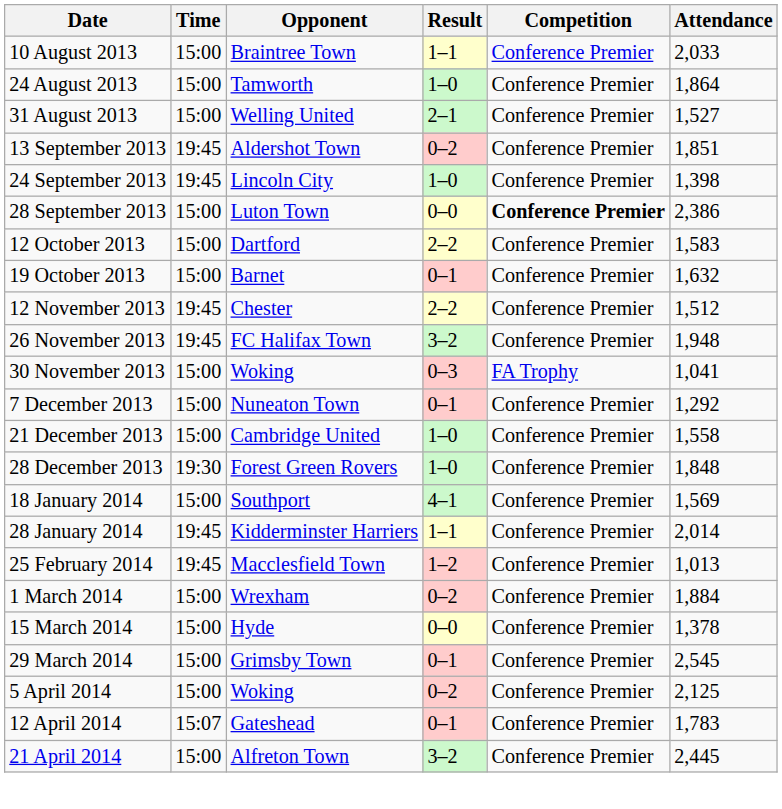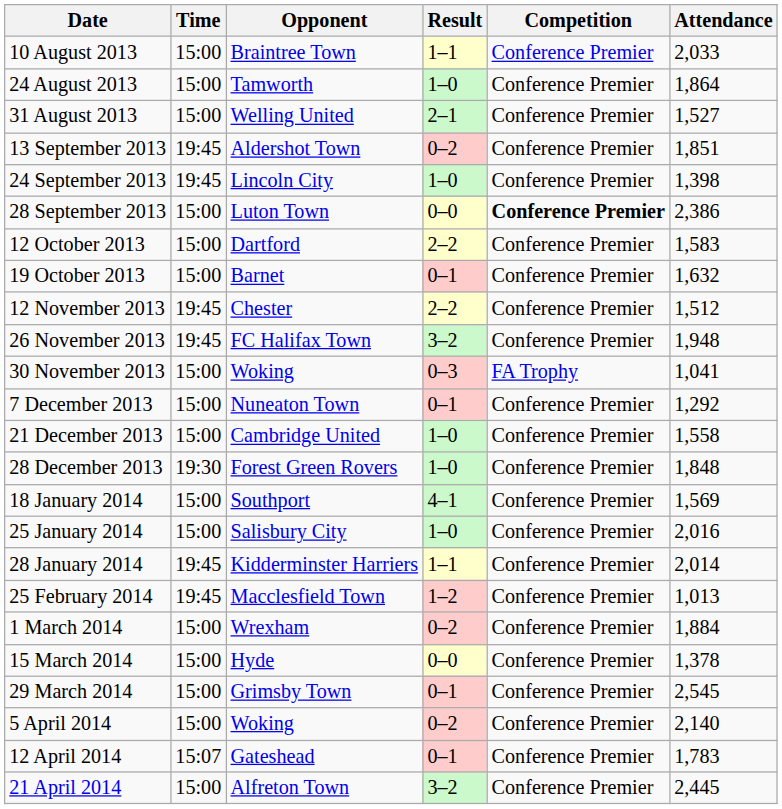 <table class="wikitable sortable defaultcenter col1left col3left col5left">
 <tr>
 <th>Date</th>
 <th>Time</th>
 <th>Opponent</th>
 <th>Result</th>
 <th>Competition</th>
 <th>Attendance</th>
 </tr>
 <tr>
 <td>10 August 2013</td>
 <td>15:00</td>
 <td><a href='#'>Braintree Town</a></td>
 <td style="background-color:#ffc">1–1</td>
 <td><a href='#'>Conference Premier</a></td>
 <td data-sort-value="2033">2,033 </td>
 </tr>
 <tr>
 <td>24 August 2013</td>
 <td>15:00</td>
 <td><a href='#'>Tamworth</a></td>
 <td style="background-color:#ccf9cc">1–0</td>
 <td>Conference Premier</td>
 <td data-sort-value="1864">1,864 </td>
 </tr>
 <tr>
 <td>31 August 2013</td>
 <td>15:00</td>
 <td><a href='#'>Welling United</a></td>
 <td style="background-color:#ccf9cc">2–1</td>
 <td>Conference Premier</td>
 <td data-sort-value="1527">1,527 </td>
 </tr>
 <tr>
 <td>13 September 2013</td>
 <td>19:45</td>
 <td><a href='#'>Aldershot Town</a></td>
 <td style="background-color:#fcc">0–2</td>
 <td>Conference Premier</td>
 <td data-sort-value="1851">1,851 </td>
 </tr>
 <tr>
 <td>24 September 2013</td>
 <td>19:45</td>
 <td><a href='#'>Lincoln City</a></td>
 <td style="background-color:#ccf9cc">1–0</td>
 <td>Conference Premier</td>
 <td data-sort-value="1398">1,398 </td>
 </tr>
 <tr>
 <td>28 September 2013</td>
 <td>15:00</td>
 <td><a href='#'>Luton Town</a></td>
 <td style="background-color:#ffc">0–0</td>
 <td><strong>Conference Premier</strong></td>
 <td data-sort-value="2386">2,386 </td>
 </tr>
 <tr>
 <td>12 October 2013</td>
 <td>15:00</td>
 <td><a href='#'>Dartford</a></td>
 <td style="background-color:#ffc">2–2</td>
 <td>Conference Premier</td>
 <td data-sort-value="1583">1,583 </td>
 </tr>
 <tr>
 <td>19 October 2013</td>
 <td>15:00</td>
 <td><a href='#'>Barnet</a></td>
 <td style="background-color:#fcc">0–1</td>
 <td>Conference Premier</td>
 <td data-sort-value="1632">1,632 </td>
 </tr>
 <tr>
 <td>12 November 2013</td>
 <td>19:45</td>
 <td><a href='#'>Chester</a></td>
 <td style="background-color:#ffc">2–2</td>
 <td>Conference Premier</td>
 <td data-sort-value="1512">1,512 </td>
 </tr>
 <tr>
 <td>26 November 2013</td>
 <td>19:45</td>
 <td><a href='#'>FC Halifax Town</a></td>
 <td style="background-color:#ccf9cc">3–2</td>
 <td>Conference Premier</td>
 <td data-sort-value="1158">1,948 </td>
 </tr>
 <tr>
 <td>30 November 2013</td>
 <td>15:00</td>
 <td><a href='#'>Woking</a></td>
 <td style="background-color:#fcc">0–3</td>
 <td><a href='#'>FA Trophy</a></td>
 <td data-sort-value="1041">1,041 </td>
 </tr>
 <tr>
 <td>7 December 2013</td>
 <td>15:00</td>
 <td><a href='#'>Nuneaton Town</a></td>
 <td style="background-color:#fcc">0–1</td>
 <td>Conference Premier</td>
 <td data-sort-value="1292">1,292 </td>
 </tr>
 <tr>
 <td>21 December 2013</td>
 <td>15:00</td>
 <td><a href='#'>Cambridge United</a></td>
 <td style="background-color:#ccf9cc">1–0</td>
 <td>Conference Premier</td>
 <td data-sort-value="1558">1,558 </td>
 </tr>
 <tr>
 <td>28 December 2013</td>
 <td>19:30</td>
 <td><a href='#'>Forest Green Rovers</a></td>
 <td style="background-color:#ccf9cc">1–0</td>
 <td>Conference Premier</td>
 <td data-sort-value="1848">1,848 </td>
 </tr>
 <tr>
 <td>18 January 2014</td>
 <td>15:00</td>
 <td><a href='#'>Southport</a></td>
 <td style="background-color:#ccf9cc">4–1</td>
 <td>Conference Premier</td>
 <td data-sort-value="1569">1,569 </td>
 </tr>
 <tr>
+<td>25 January 2014</td>
+<td>15:00</td>
+<td><a href='#'>Salisbury City</a></td>
+<td style="background-color:#ccf9cc">1–0</td>
+<td>Conference Premier</td>
+<td data-sort-value="2016">2,016 </td>
+</tr>
+<tr>
 <td>28 January 2014</td>
 <td>19:45</td>
 <td><a href='#'>Kidderminster Harriers</a></td>
 <td style="background-color:#ffc">1–1</td>
 <td>Conference Premier</td>
 <td data-sort-value="2014">2,014 </td>
 </tr>
 <tr>
 <td>25 February 2014</td>
 <td>19:45</td>
 <td><a href='#'>Macclesfield Town</a></td>
 <td style="background-color:#fcc">1–2</td>
 <td>Conference Premier</td>
 <td data-sort-value="1013">1,013 </td>
 </tr>
 <tr>
 <td>1 March 2014</td>
 <td>15:00</td>
 <td><a href='#'>Wrexham</a></td>
 <td style="background-color:#fcc">0–2</td>
 <td>Conference Premier</td>
 <td data-sort-value="1884">1,884 </td>
 </tr>
 <tr>
 <td>15 March 2014</td>
 <td>15:00</td>
 <td><a href='#'>Hyde</a></td>
 <td style="background-color:#ffc">0–0</td>
 <td>Conference Premier</td>
 <td data-sort-value="1378">1,378 </td>
 </tr>
 <tr>
 <td>29 March 2014</td>
 <td>15:00</td>
 <td><a href='#'>Grimsby Town</a></td>
 <td style="background-color:#fcc">0–1</td>
 <td>Conference Premier</td>
 <td data-sort-value="2545">2,545 </td>
 </tr>
 <tr>
 <td>5 April 2014</td>
 <td>15:00</td>
 <td><a href='#'>Woking</a></td>
 <td style="background-color:#fcc">0–2</td>
 <td>Conference Premier</td>
-<td data-sort-value="2140">2,125 </td>
+<td data-sort-value="2140">2,140 </td>
 </tr>
 <tr>
 <td>12 April 2014</td>
 <td>15:07</td>
 <td><a href='#'>Gateshead</a></td>
 <td style="background-color:#fcc">0–1</td>
 <td>Conference Premier</td>
 <td data-sort-value="1783">1,783 </td>
 </tr>
 <tr>
 <td><a href='#'>21 April 2014</a></td>
 <td>15:00</td>
 <td><a href='#'>Alfreton Town</a></td>
 <td style="background-color:#ccf9cc">3–2</td>
 <td>Conference Premier</td>
 <td data-sort-value="2445">2,445 </td>
 </tr>
 </table>
